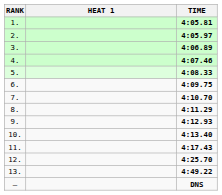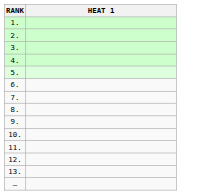 <table class="wikitable" style="border-collapse: collapse; font-size: 90%;">
 <tr>
 <th>RANK</th>
 <th style="width: 20em">HEAT 1</th>
-<th style="width: 5em">TIME</th>
 </tr>
 <tr style="background:#ccffcc;">
 <td align="center">1.</td>
 <td></td>
-<td align="center"><strong>4:05.81</strong></td>
 </tr>
 <tr style="background:#ccffcc;">
 <td align="center">2.</td>
 <td></td>
-<td align="center"><strong>4:05.97</strong></td>
 </tr>
 <tr style="background:#ccffcc;">
 <td align="center">3.</td>
 <td></td>
-<td align="center"><strong>4:06.89</strong></td>
 </tr>
 <tr style="background:#ccffcc;">
 <td align="center">4.</td>
 <td></td>
-<td align="center"><strong>4:07.46</strong></td>
 </tr>
 <tr style="background:#ddffdd;">
 <td align="center">5.</td>
 <td></td>
-<td align="center"><strong>4:08.33</strong></td>
 </tr>
 <tr>
 <td align="center">6.</td>
 <td></td>
-<td align="center"><strong>4:09.75</strong></td>
 </tr>
 <tr>
 <td align="center">7.</td>
 <td></td>
-<td align="center"><strong>4:10.70</strong></td>
 </tr>
 <tr>
 <td align="center">8.</td>
 <td></td>
-<td align="center"><strong>4:11.29</strong></td>
 </tr>
 <tr>
 <td align="center">9.</td>
 <td></td>
-<td align="center"><strong>4:12.93</strong></td>
 </tr>
 <tr>
 <td align="center">10.</td>
 <td></td>
-<td align="center"><strong>4:13.40</strong></td>
 </tr>
 <tr>
 <td align="center">11.</td>
 <td></td>
-<td align="center"><strong>4:17.43</strong></td>
 </tr>
 <tr>
 <td align="center">12.</td>
 <td></td>
-<td align="center"><strong>4:25.70</strong></td>
 </tr>
 <tr>
 <td align="center">13.</td>
 <td></td>
-<td align="center"><strong>4:49.22</strong></td>
 </tr>
 <tr>
 <td align="center">–</td>
 <td></td>
-<td align="center"><strong>DNS</strong></td>
 </tr>
 </table>
